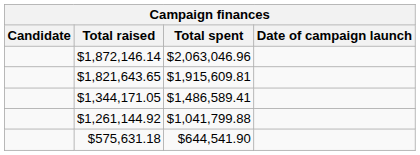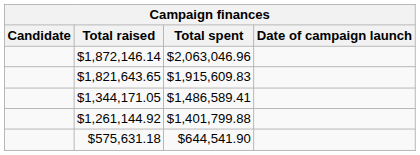 <table class="wikitable sortable">
 <tr>
 <th colspan=5>Campaign finances</th>
 </tr>
 <tr style="text-align:center;">
 <th>Candidate</th>
 <th>Total raised</th>
 <th>Total spent</th>
 <th>Date of campaign launch</th>
 </tr>
 <tr>
 <td></td>
 <td align=right>$1,872,146.14</td>
 <td align=right>$2,063,046.96</td>
 <td></td>
 </tr>
 <tr>
 <td></td>
 <td align=right>$1,821,643.65</td>
-<td align=right>$1,915,609.81</td>
+<td align=right>$1,915,609.83</td>
 <td></td>
 </tr>
 <tr>
 <td></td>
 <td align=right>$1,344,171.05</td>
 <td align=right>$1,486,589.41</td>
 <td></td>
 </tr>
 <tr>
 <td></td>
 <td align=right>$1,261,144.92</td>
-<td align=right>$1,041,799.88</td>
+<td align=right>$1,401,799.88</td>
 <td></td>
 </tr>
 <tr>
 <td></td>
 <td align=right>$575,631.18</td>
 <td align=right>$644,541.90</td>
 <td></td>
 </tr>
 </table>
